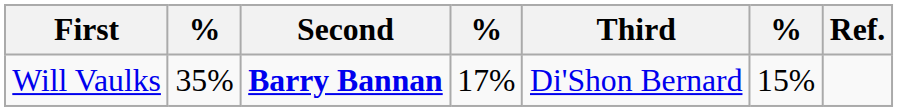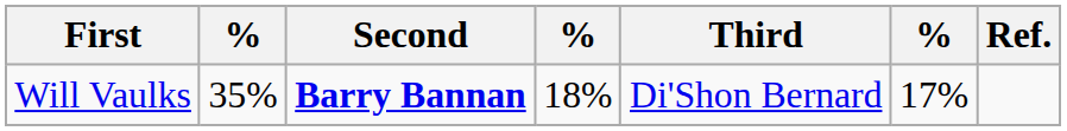 <table class="wikitable">
 <tr>
 <th>First</th>
 <th>%</th>
 <th>Second</th>
 <th>%</th>
 <th>Third</th>
 <th>%</th>
 <th>Ref.</th>
 </tr>
 <tr>
 <td> <a href='#'>Will Vaulks</a></td>
 <td>35%</td>
 <td><strong> <a href='#'>Barry Bannan</a></strong></td>
+<td>18%</td>
+<td> <a href='#'>Di'Shon Bernard</a></td>
 <td>17%</td>
-<td> <a href='#'>Di'Shon Bernard</a></td>
-<td>15%</td>
 <td align="center"></td>
 </tr>
 </table>
